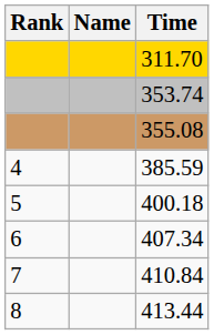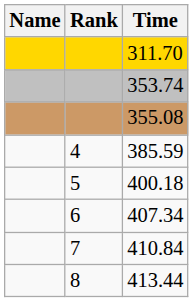 <table class="wikitable">
 <tr>
+<th>Name</th>
 <th>Rank</th>
-<th>Name</th>
 <th>Time</th>
 </tr>
 <tr style="background:gold;">
 <td></td>
 <td></td>
 <td>311.70</td>
 </tr>
 <tr style="background:silver;">
 <td></td>
 <td></td>
 <td>353.74</td>
 </tr>
 <tr style="background:#CC9966;">
 <td></td>
 <td></td>
 <td>355.08</td>
 </tr>
 <tr>
+<td></td>
 <td>4</td>
-<td></td>
 <td>385.59</td>
 </tr>
 <tr>
+<td></td>
 <td>5</td>
-<td></td>
 <td>400.18</td>
 </tr>
 <tr>
+<td></td>
 <td>6</td>
-<td></td>
 <td>407.34</td>
 </tr>
 <tr>
+<td></td>
 <td>7</td>
-<td></td>
 <td>410.84</td>
 </tr>
 <tr>
+<td></td>
 <td>8</td>
-<td></td>
 <td>413.44</td>
 </tr>
 </table>
